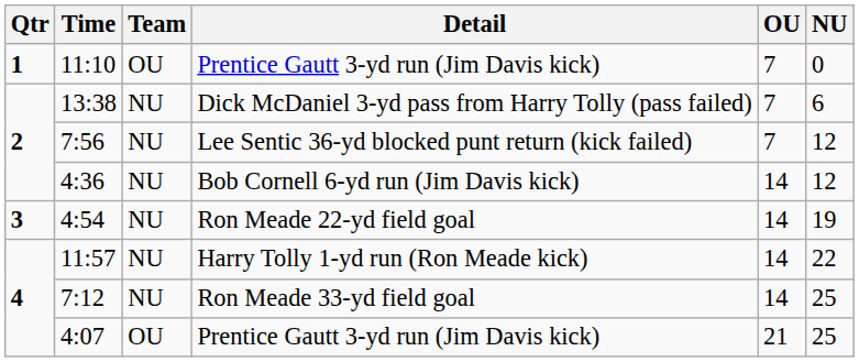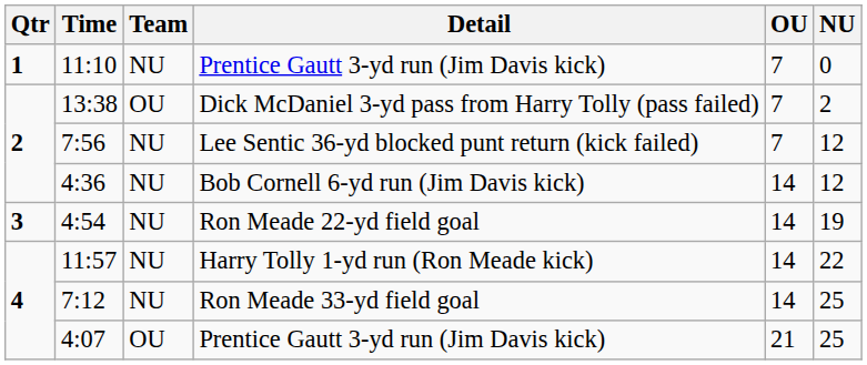 <table class=wikitable>
 <tr>
 <th>Qtr</th>
 <th>Time</th>
 <th>Team</th>
 <th>Detail</th>
 <th style=>OU</th>
 <th style=>NU</th>
 </tr>
 <tr>
 <td><strong>1</strong></td>
 <td>11:10</td>
-<td>OU</td>
+<td>NU</td>
 <td><a href='#'>Prentice Gautt</a> 3-yd run (Jim Davis kick)</td>
 <td>7</td>
 <td>0</td>
 </tr>
 <tr>
 <td rowspan=3><strong>2</strong></td>
 <td>13:38</td>
-<td>NU</td>
+<td>OU</td>
 <td>Dick McDaniel 3-yd pass from Harry Tolly (pass failed)</td>
 <td>7</td>
-<td>6</td>
+<td>2</td>
 </tr>
 <tr>
 <td>7:56</td>
 <td>NU</td>
 <td>Lee Sentic 36-yd blocked punt return (kick failed)</td>
 <td>7</td>
 <td>12</td>
 </tr>
 <tr>
 <td>4:36</td>
 <td>NU</td>
 <td>Bob Cornell 6-yd run (Jim Davis kick)</td>
 <td>14</td>
 <td>12</td>
 </tr>
 <tr>
 <td><strong>3</strong></td>
 <td>4:54</td>
 <td>NU</td>
 <td>Ron Meade 22-yd field goal</td>
 <td>14</td>
 <td>19</td>
 </tr>
 <tr>
 <td rowspan=3><strong>4</strong></td>
 <td>11:57</td>
 <td>NU</td>
 <td>Harry Tolly 1-yd run (Ron Meade kick)</td>
 <td>14</td>
 <td>22</td>
 </tr>
 <tr>
 <td>7:12</td>
 <td>NU</td>
 <td>Ron Meade 33-yd field goal</td>
 <td>14</td>
 <td>25</td>
 </tr>
 <tr>
 <td>4:07</td>
 <td>OU</td>
 <td>Prentice Gautt 3-yd run (Jim Davis kick)</td>
 <td>21</td>
 <td>25</td>
 </tr>
 </table>
